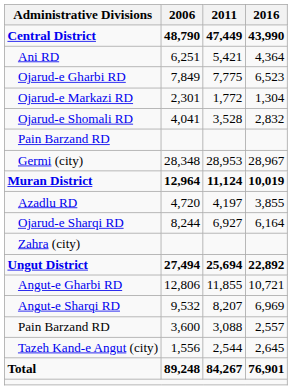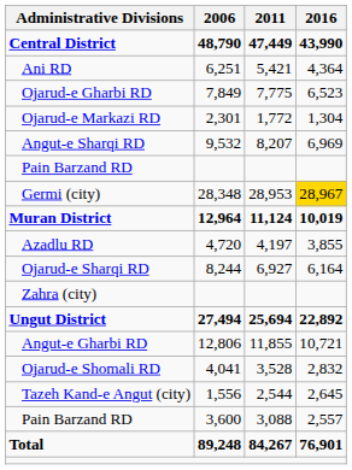 <table class="wikitable">
 <tr>
 <th>Administrative Divisions</th>
 <th>2006</th>
 <th>2011</th>
 <th>2016</th>
 </tr>
 <tr>
 <td><strong><a href='#'>Central District</a></strong></td>
 <td style="text-align: right;"><strong>48,790</strong></td>
 <td style="text-align: right;"><strong>47,449</strong></td>
 <td style="text-align: right;"><strong>43,990</strong></td>
 </tr>
 <tr>
 <td style="padding-left: 1em;"><a href='#'>Ani RD</a></td>
 <td style="text-align: right;">6,251</td>
 <td style="text-align: right;">5,421</td>
 <td style="text-align: right;">4,364</td>
 </tr>
 <tr>
 <td style="padding-left: 1em;"><a href='#'>Ojarud-e Gharbi RD</a></td>
 <td style="text-align: right;">7,849</td>
 <td style="text-align: right;">7,775</td>
 <td style="text-align: right;">6,523</td>
 </tr>
 <tr>
 <td style="padding-left: 1em;"><a href='#'>Ojarud-e Markazi RD</a></td>
 <td style="text-align: right;">2,301</td>
 <td style="text-align: right;">1,772</td>
 <td style="text-align: right;">1,304</td>
 </tr>
 <tr>
-<td style="padding-left: 1em;"><a href='#'>Ojarud-e Shomali RD</a></td>
-<td style="text-align: right;">4,041</td>
-<td style="text-align: right;">3,528</td>
-<td style="text-align: right;">2,832</td>
+<td style="padding-left: 1em;"><a href='#'>Angut-e Sharqi RD</a></td>
+<td style="text-align: right;">9,532</td>
+<td style="text-align: right;">8,207</td>
+<td style="text-align: right;">6,969</td>
 </tr>
 <tr>
 <td style="padding-left: 1em;"><a href='#'>Pain Barzand RD</a></td>
 <td style="text-align: right;"></td>
 <td style="text-align: right;"></td>
 <td style="text-align: right;"></td>
 </tr>
 <tr>
 <td style="padding-left: 1em;"><a href='#'>Germi</a> (city)</td>
 <td style="text-align: right;">28,348</td>
 <td style="text-align: right;">28,953</td>
-<td style="text-align: right;">28,967</td>
+<td style="background: gold; text-align: right;">28,967</td>
 </tr>
 <tr>
 <td><strong><a href='#'>Muran District</a></strong></td>
 <td style="text-align: right;"><strong>12,964</strong></td>
 <td style="text-align: right;"><strong>11,124</strong></td>
 <td style="text-align: right;"><strong>10,019</strong></td>
 </tr>
 <tr>
 <td style="padding-left: 1em;"><a href='#'>Azadlu RD</a></td>
 <td style="text-align: right;">4,720</td>
 <td style="text-align: right;">4,197</td>
 <td style="text-align: right;">3,855</td>
 </tr>
 <tr>
 <td style="padding-left: 1em;"><a href='#'>Ojarud-e Sharqi RD</a></td>
 <td style="text-align: right;">8,244</td>
 <td style="text-align: right;">6,927</td>
 <td style="text-align: right;">6,164</td>
 </tr>
 <tr>
 <td style="padding-left: 1em;"><a href='#'>Zahra</a> (city)</td>
 <td style="text-align: right;"></td>
 <td style="text-align: right;"></td>
 <td style="text-align: right;"></td>
 </tr>
 <tr>
 <td><strong><a href='#'>Ungut District</a></strong></td>
 <td style="text-align: right;"><strong>27,494</strong></td>
 <td style="text-align: right;"><strong>25,694</strong></td>
 <td style="text-align: right;"><strong>22,892</strong></td>
 </tr>
 <tr>
 <td style="padding-left: 1em;"><a href='#'>Angut-e Gharbi RD</a></td>
 <td style="text-align: right;">12,806</td>
 <td style="text-align: right;">11,855</td>
 <td style="text-align: right;">10,721</td>
 </tr>
 <tr>
-<td style="padding-left: 1em;"><a href='#'>Angut-e Sharqi RD</a></td>
-<td style="text-align: right;">9,532</td>
-<td style="text-align: right;">8,207</td>
-<td style="text-align: right;">6,969</td>
+<td style="padding-left: 1em;"><a href='#'>Ojarud-e Shomali RD</a></td>
+<td style="text-align: right;">4,041</td>
+<td style="text-align: right;">3,528</td>
+<td style="text-align: right;">2,832</td>
+</tr>
+<tr>
+<td style="padding-left: 1em;"><a href='#'>Tazeh Kand-e Angut</a> (city)</td>
+<td style="text-align: right;">1,556</td>
+<td style="text-align: right;">2,544</td>
+<td style="text-align: right;">2,645</td>
 </tr>
 <tr>
 <td style="padding-left: 1em;">Pain Barzand RD</td>
 <td style="text-align: right;">3,600</td>
 <td style="text-align: right;">3,088</td>
 <td style="text-align: right;">2,557</td>
-</tr>
-<tr>
-<td style="padding-left: 1em;"><a href='#'>Tazeh Kand-e Angut</a> (city)</td>
-<td style="text-align: right;">1,556</td>
-<td style="text-align: right;">2,544</td>
-<td style="text-align: right;">2,645</td>
 </tr>
 <tr>
 <td><strong>Total</strong></td>
 <td style="text-align: right;"><strong>89,248</strong></td>
 <td style="text-align: right;"><strong>84,267</strong></td>
 <td style="text-align: right;"><strong>76,901</strong></td>
 </tr>
 <tr>
 <td colspan=4></td>
 </tr>
 </table>
